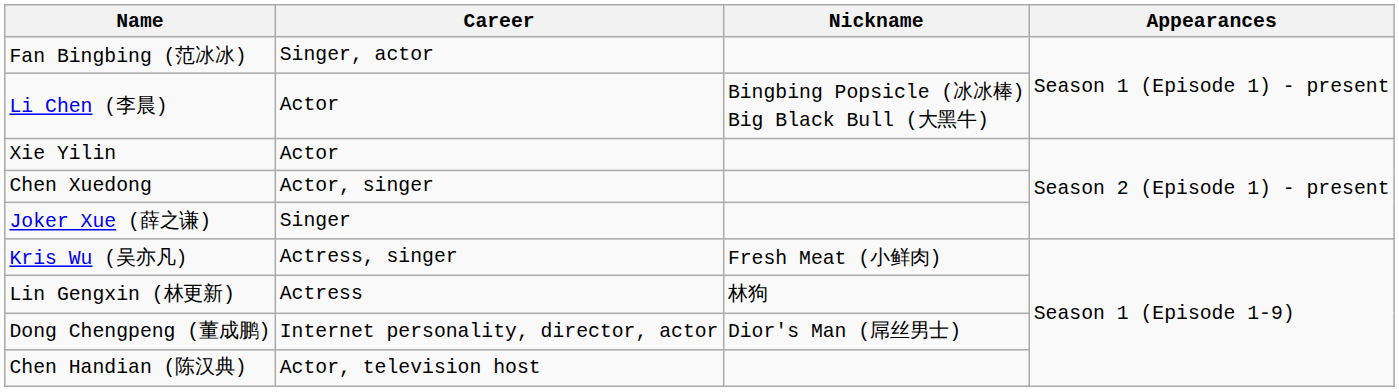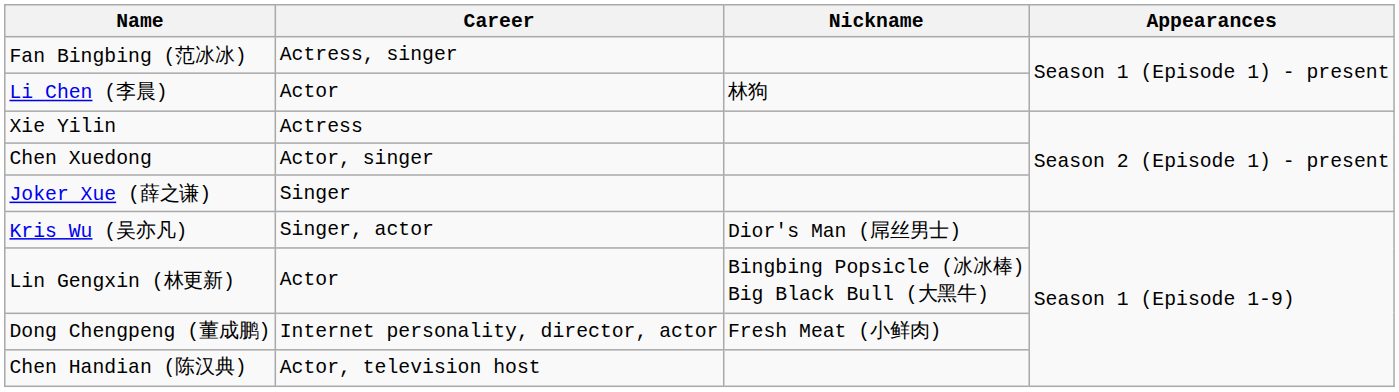 <table class="wikitable">
 <tr>
 <th>Name</th>
 <th>Career</th>
 <th>Nickname</th>
 <th>Appearances</th>
 </tr>
 <tr>
 <td>Fan Bingbing (范冰冰)</td>
-<td>Singer, actor</td>
+<td>Actress, singer</td>
 <td></td>
 <td rowspan="2">Season 1 (Episode 1) - present</td>
 </tr>
 <tr>
 <td><a href='#'>Li Chen</a> (李晨)</td>
 <td>Actor</td>
-<td>Bingbing Popsicle (冰冰棒)<br>Big Black Bull (大黑牛)</td>
+<td>林狗</td>
 </tr>
 <tr>
 <td>Xie Yilin</td>
-<td>Actor</td>
+<td>Actress</td>
 <td></td>
 <td rowspan="3">Season 2 (Episode 1) - present</td>
 </tr>
 <tr>
 <td>Chen Xuedong</td>
 <td>Actor, singer</td>
 <td></td>
 </tr>
 <tr>
 <td><a href='#'>Joker Xue</a> (薛之谦)</td>
 <td>Singer</td>
 <td></td>
 </tr>
 <tr>
 <td><a href='#'>Kris Wu</a> (吴亦凡)</td>
-<td>Actress, singer</td>
-<td>Fresh Meat (小鲜肉)</td>
+<td>Singer, actor</td>
+<td>Dior's Man (屌丝男士)</td>
 <td rowspan="4">Season 1 (Episode 1-9)</td>
 </tr>
 <tr>
 <td>Lin Gengxin (林更新)</td>
-<td>Actress</td>
-<td>林狗</td>
+<td>Actor</td>
+<td>Bingbing Popsicle (冰冰棒)<br>Big Black Bull (大黑牛)</td>
 </tr>
 <tr>
 <td>Dong Chengpeng (董成鹏)</td>
 <td>Internet personality, director, actor</td>
-<td>Dior's Man (屌丝男士)</td>
+<td>Fresh Meat (小鲜肉)</td>
 </tr>
 <tr>
 <td>Chen Handian (陈汉典)</td>
 <td>Actor, television host</td>
 <td></td>
 </tr>
 </table>
